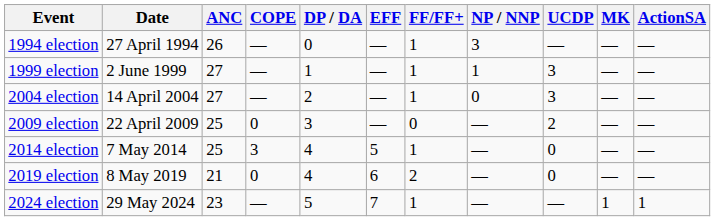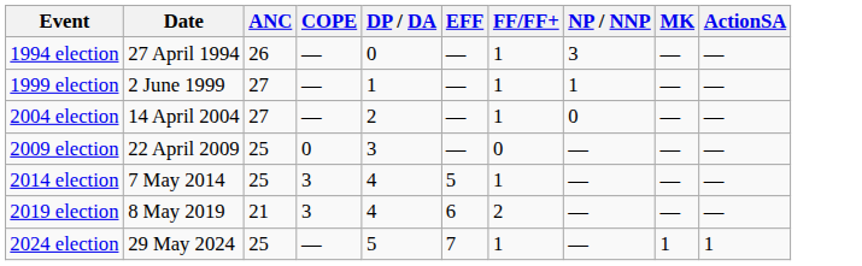 <table class="wikitable">
 <tr>
 <th>Event</th>
 <th>Date</th>
 <th><a href='#'>ANC</a></th>
 <th><a href='#'>COPE</a></th>
 <th><a href='#'>DP</a> / <a href='#'>DA</a></th>
 <th><a href='#'>EFF</a></th>
 <th><a href='#'>FF/FF+</a></th>
 <th><a href='#'>NP</a> / <a href='#'>NNP</a></th>
-<th><a href='#'>UCDP</a></th>
 <th><a href='#'>MK</a></th>
 <th><a href='#'>ActionSA</a></th>
 </tr>
 <tr>
 <td><a href='#'>1994 election</a></td>
 <td>27 April 1994</td>
 <td>26</td>
 <td>—</td>
 <td>0</td>
 <td>—</td>
 <td>1</td>
 <td>3</td>
 <td>—</td>
 <td>—</td>
-<td>—</td>
 </tr>
 <tr>
 <td><a href='#'>1999 election</a></td>
 <td>2 June 1999</td>
 <td>27</td>
 <td>—</td>
 <td>1</td>
 <td>—</td>
 <td>1</td>
 <td>1</td>
-<td>3</td>
 <td>—</td>
 <td>—</td>
 </tr>
 <tr>
 <td><a href='#'>2004 election</a></td>
 <td>14 April 2004</td>
 <td>27</td>
 <td>—</td>
 <td>2</td>
 <td>—</td>
 <td>1</td>
 <td>0</td>
-<td>3</td>
 <td>—</td>
 <td>—</td>
 </tr>
 <tr>
 <td><a href='#'>2009 election</a></td>
 <td>22 April 2009</td>
 <td>25</td>
 <td>0</td>
 <td>3</td>
 <td>—</td>
 <td>0</td>
 <td>—</td>
-<td>2</td>
 <td>—</td>
 <td>—</td>
 </tr>
 <tr>
 <td><a href='#'>2014 election</a></td>
 <td>7 May 2014</td>
 <td>25</td>
 <td>3</td>
 <td>4</td>
 <td>5</td>
 <td>1</td>
 <td>—</td>
-<td>0</td>
 <td>—</td>
 <td>—</td>
 </tr>
 <tr>
 <td><a href='#'>2019 election</a></td>
 <td>8 May 2019</td>
 <td>21</td>
-<td>0</td>
+<td>3</td>
 <td>4</td>
 <td>6</td>
 <td>2</td>
 <td>—</td>
-<td>0</td>
 <td>—</td>
 <td>—</td>
 </tr>
 <tr>
 <td><a href='#'>2024 election</a></td>
 <td>29 May 2024</td>
-<td>23</td>
+<td>25</td>
 <td>—</td>
 <td>5</td>
 <td>7</td>
 <td>1</td>
 <td>—</td>
-<td>—</td>
 <td>1</td>
 <td>1</td>
 </tr>
 </table>
